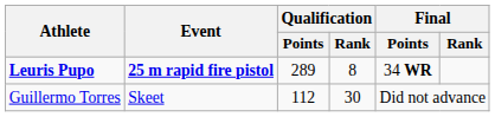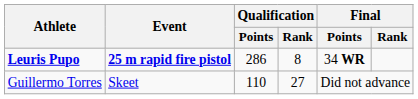 <table class="wikitable" style="font-size:90%;">
 <tr>
 <th rowspan=2>Athlete</th>
 <th rowspan=2>Event</th>
 <th colspan=2>Qualification</th>
 <th colspan=2>Final</th>
 </tr>
 <tr style="font-size:95%">
 <th>Points</th>
 <th>Rank</th>
 <th>Points</th>
 <th>Rank</th>
 </tr>
 <tr align=center>
 <td align=left><strong><a href='#'>Leuris Pupo</a></strong></td>
 <td align=left><strong><a href='#'>25 m rapid fire pistol</a></strong></td>
-<td>289</td>
+<td>286</td>
 <td>8</td>
 <td>34 <strong>WR</strong></td>
 <td></td>
 </tr>
 <tr align=center>
 <td align=left><a href='#'>Guillermo Torres</a></td>
 <td align=left><a href='#'>Skeet</a></td>
-<td>112</td>
-<td>30</td>
+<td>110</td>
+<td>27</td>
 <td colspan=2>Did not advance</td>
 </tr>
 </table>
